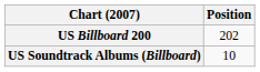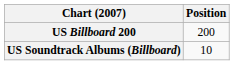 <table class="wikitable plainrowheaders sortable">
 <tr>
 <th scope="col">Chart (2007)</th>
 <th scope="col">Position</th>
 </tr>
 <tr>
 <th scope="row">US <em>Billboard</em> 200</th>
-<td align="center">202</td>
+<td align="center">200</td>
 </tr>
 <tr>
 <th scope="row">US Soundtrack Albums (<em>Billboard</em>)</th>
 <td align="center">10</td>
 </tr>
 </table>
